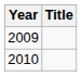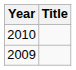 <table class="wikitable">
 <tr>
 <th>Year</th>
 <th>Title</th>
 </tr>
 <tr>
+<td>2010</td>
+<td><em></em></td>
+</tr>
+<tr>
 <td>2009</td>
 <td><em></em></td>
 </tr>
-<tr>
-<td>2010</td>
-<td><em></em></td>
-</tr>
 </table>
